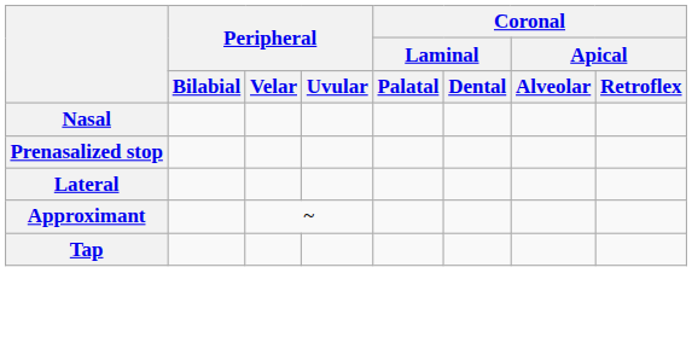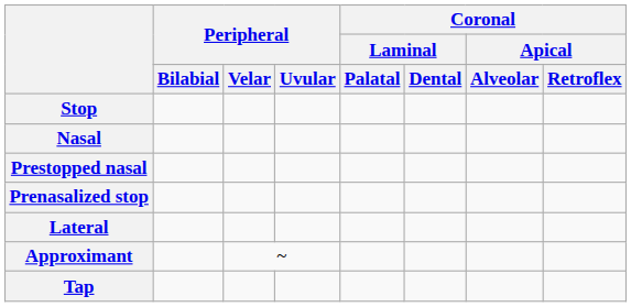 <table class="wikitable" style="text-align:center;">
 <tr>
 <th rowspan="3"></th>
 <th colspan="3" rowspan="2"><a href='#'>Peripheral</a></th>
 <th colspan="4"><a href='#'>Coronal</a></th>
 </tr>
 <tr>
 <th colspan="2"><a href='#'>Laminal</a></th>
 <th colspan="2"><a href='#'>Apical</a></th>
 </tr>
 <tr>
 <th><a href='#'>Bilabial</a></th>
 <th><a href='#'>Velar</a></th>
 <th><a href='#'>Uvular</a></th>
 <th><a href='#'>Palatal</a></th>
 <th><a href='#'>Dental</a></th>
 <th><a href='#'>Alveolar</a></th>
 <th><a href='#'>Retroflex</a></th>
 </tr>
 <tr>
+<th><a href='#'>Stop</a></th>
+<td>  </td>
+<td>  </td>
+<td></td>
+<td>  </td>
+<td>  </td>
+<td>  </td>
+<td>  </td>
+</tr>
+<tr>
 <th><a href='#'>Nasal</a></th>
 <td>  </td>
+<td>  </td>
+<td></td>
+<td>  </td>
+<td>  </td>
+<td>  </td>
+<td>  </td>
+</tr>
+<tr>
+<th><a href='#'>Prestopped nasal</a></th>
+<td> </td>
 <td>  </td>
 <td></td>
 <td>  </td>
 <td>  </td>
 <td>  </td>
 <td>  </td>
 </tr>
 <tr>
 <th><a href='#'>Prenasalized stop</a></th>
 <td>  </td>
 <td>  </td>
 <td></td>
 <td>  </td>
 <td>  </td>
 <td>  </td>
 <td>  </td>
 </tr>
 <tr>
 <th><a href='#'>Lateral</a></th>
 <td></td>
 <td></td>
 <td></td>
 <td>  </td>
 <td>  </td>
 <td>  </td>
 <td>  </td>
 </tr>
 <tr>
 <th><a href='#'>Approximant</a></th>
 <td></td>
 <td colspan="2"> ~ </td>
 <td>  </td>
 <td></td>
 <td></td>
 <td>  </td>
 </tr>
 <tr>
 <th><a href='#'>Tap</a></th>
 <td></td>
 <td></td>
 <td></td>
 <td></td>
 <td></td>
 <td>  </td>
 <td></td>
 </tr>
 </table>
